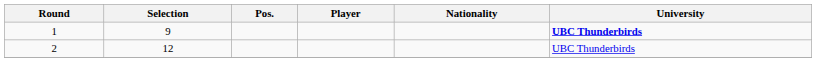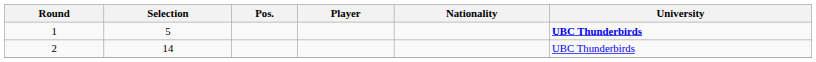 <table class="wikitable sortable" style="width:90%; text-align:center; font-size:95%; text-align:left;">
 <tr>
 <th>Round</th>
 <th>Selection</th>
 <th>Pos.</th>
 <th>Player</th>
 <th>Nationality</th>
 <th>University</th>
 </tr>
 <tr>
 <td align=center>1</td>
-<td align=center>9</td>
+<td align=center>5</td>
 <td align=center></td>
 <td></td>
 <td></td>
 <td><strong><a href='#'>UBC Thunderbirds</a></strong></td>
 </tr>
 <tr>
 <td align=center>2</td>
-<td align=center>12</td>
+<td align=center>14</td>
 <td align=center></td>
 <td></td>
 <td></td>
 <td><a href='#'>UBC Thunderbirds</a></td>
 </tr>
 <tr>
 </tr>
 </table>
